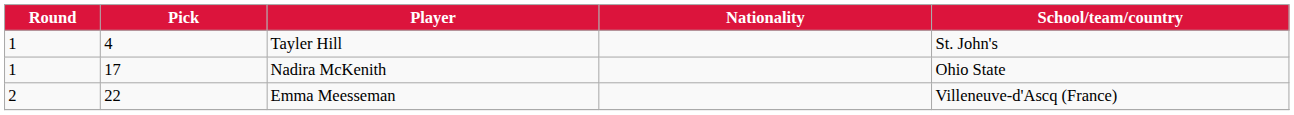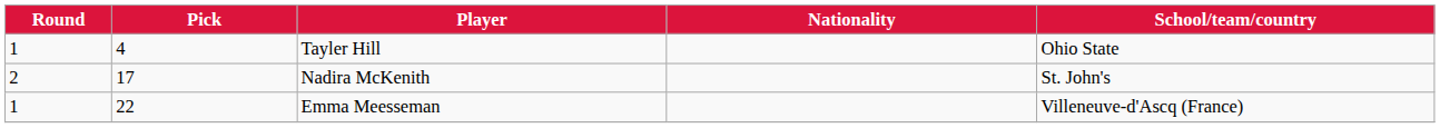 <table class="wikitable">
 <tr>
 <th style="background:#DC143C; color:white;" width="2%">Round</th>
 <th style="background:#DC143C; color:white;" width="5%">Pick</th>
 <th style="background:#DC143C; color:white;" width="10%">Player</th>
 <th style="background:#DC143C; color:white;" width="10%">Nationality</th>
 <th style="background:#DC143C; color:white;" width="10%">School/team/country</th>
 </tr>
 <tr>
 <td>1</td>
 <td>4</td>
 <td>Tayler Hill</td>
 <td></td>
+<td>Ohio State</td>
+</tr>
+<tr>
+<td>2</td>
+<td>17</td>
+<td>Nadira McKenith</td>
+<td></td>
 <td>St. John's</td>
 </tr>
 <tr>
 <td>1</td>
-<td>17</td>
-<td>Nadira McKenith</td>
-<td></td>
-<td>Ohio State</td>
-</tr>
-<tr>
-<td>2</td>
 <td>22</td>
 <td>Emma Meesseman</td>
 <td></td>
 <td>Villeneuve-d'Ascq (France)</td>
 </tr>
 <tr>
 </tr>
 </table>
